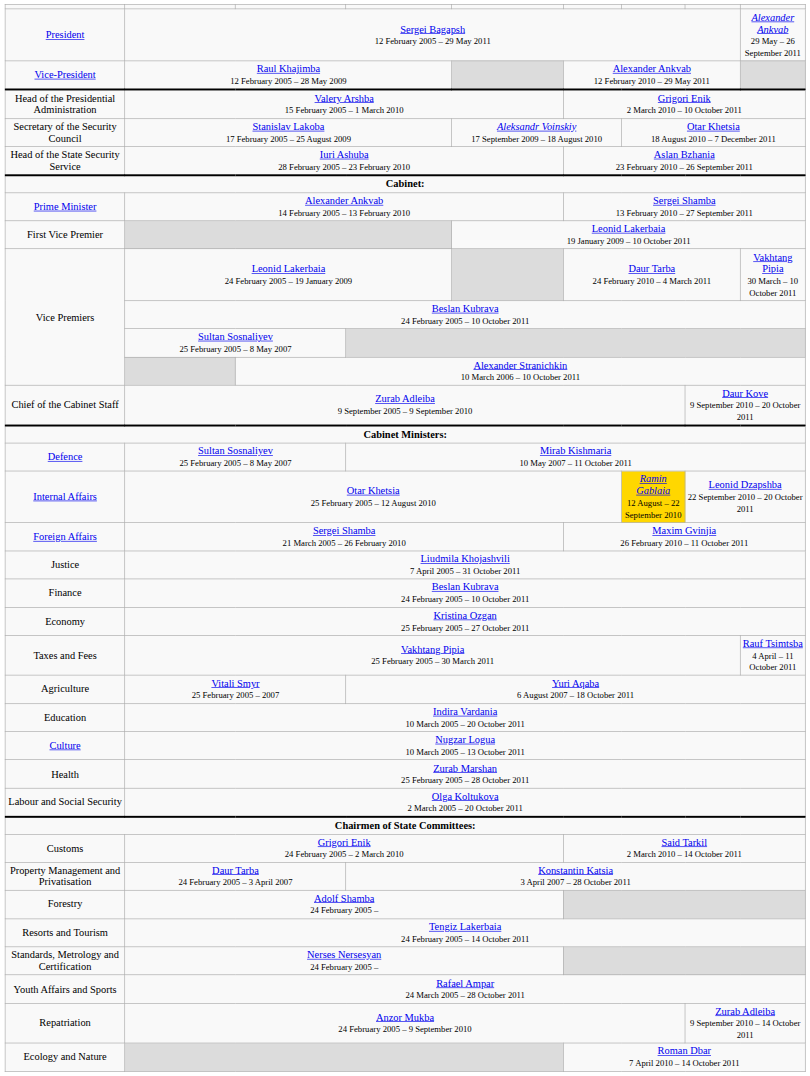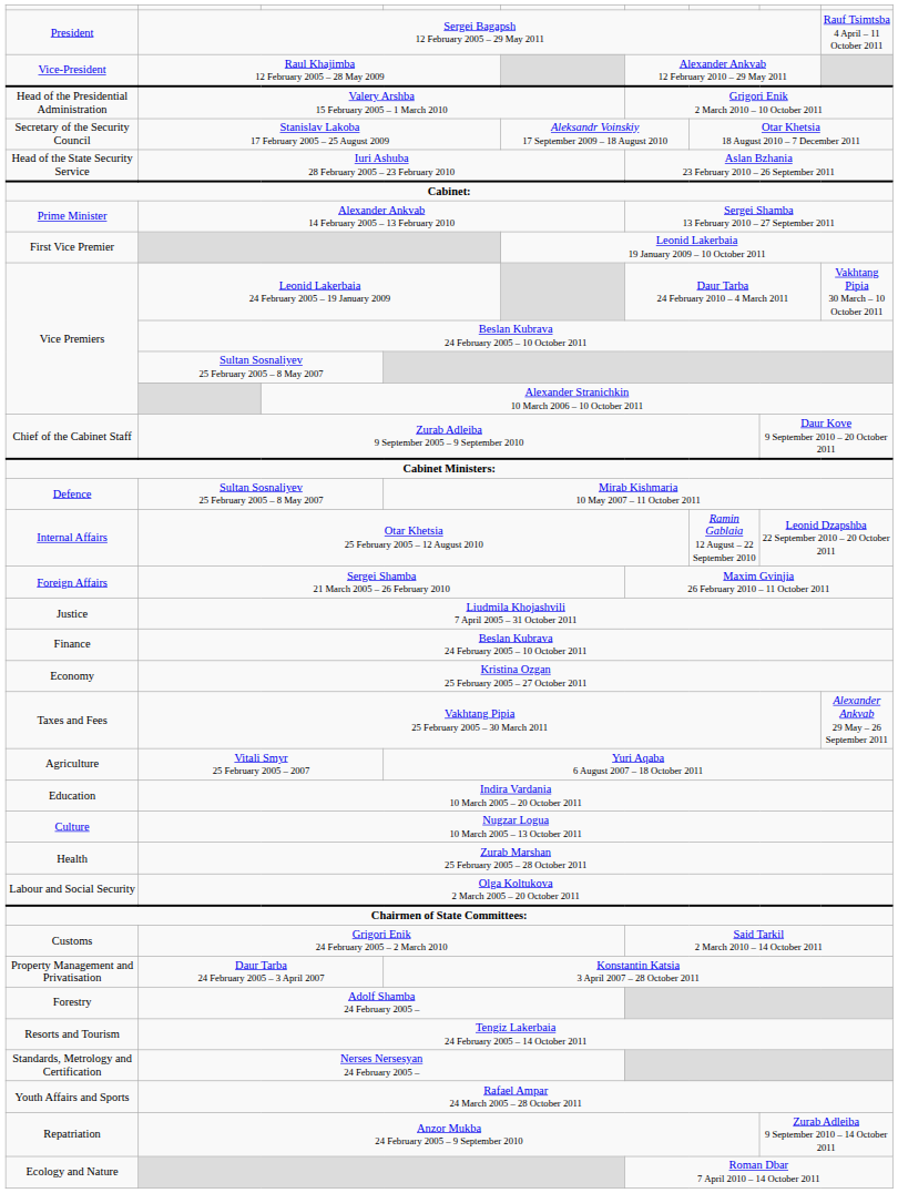 <table class="wikitable" style="text-align:center;padding: 0.2em;margin: 0.5em 0 0.5em 2em;">
 <tr>
 <td style="width: 200px;"></td>
 <td style="width: 200px;"></td>
 <td style="width: 200px;"></td>
 <td style="width: 200px;"></td>
 <td style="width: 200px;"></td>
 <td style="width: 100px;"></td>
 <td style="width: 100px;"></td>
 <td style="width: 100px;"></td>
 <td style="width: 100px;"></td>
 </tr>
 <tr>
 <td><a href='#'>President</a></td>
 <td colspan=7><a href='#'>Sergei Bagapsh</a><br><small>12 February 2005 – 29 May 2011</small></td>
-<td><em><a href='#'>Alexander Ankvab</a></em><br><small>29 May – 26 September 2011</small></td>
+<td colspan=1><a href='#'>Rauf Tsimtsba</a><br><small>4 April – 11 October 2011</small></td>
 </tr>
 <tr style="border-bottom: 3px solid black;">
 <td><a href='#'>Vice-President</a></td>
 <td colspan=3><a href='#'>Raul Khajimba</a><br><small>12 February 2005 – 28 May 2009</small></td>
 <td style="background: gainsboro"></td>
 <td colspan=3><a href='#'>Alexander Ankvab</a><br><small>12 February 2010 – 29 May 2011</small></td>
 <td style="background: gainsboro"></td>
 </tr>
 <tr>
 <td>Head of the Presidential Administration</td>
 <td colspan=4><a href='#'>Valery Arshba</a><br><small>15 February 2005 – 1 March 2010</small></td>
 <td colspan=4><a href='#'>Grigori Enik</a><br><small>2 March 2010 – 10 October 2011</small></td>
 </tr>
 <tr>
 <td>Secretary of the Security Council</td>
 <td colspan=3><a href='#'>Stanislav Lakoba</a><br><small>17 February 2005 – 25 August 2009</small></td>
 <td colspan=2><em><a href='#'>Aleksandr Voinskiy</a></em><br><small>17 September 2009 – 18 August 2010</small></td>
 <td colspan=3><a href='#'>Otar Khetsia</a><br><small>18 August 2010 – 7 December 2011</small></td>
 </tr>
 <tr style="border-bottom: 3px solid black;">
 <td>Head of the State Security Service</td>
 <td colspan=4><a href='#'>Iuri Ashuba</a><br><small>28 February 2005 – 23 February 2010</small></td>
 <td colspan=4><a href='#'>Aslan Bzhania</a><br><small>23 February 2010 – 26 September 2011</small></td>
 </tr>
 <tr>
 <td colspan=9><strong>Cabinet:</strong></td>
 </tr>
 <tr>
 <td><a href='#'>Prime Minister</a></td>
 <td colspan=4><a href='#'>Alexander Ankvab</a><br><small>14 February 2005 – 13 February 2010</small></td>
 <td colspan=4><a href='#'>Sergei Shamba</a><br><small>13 February 2010 – 27 September 2011</small></td>
 </tr>
 <tr>
 <td>First Vice Premier</td>
 <td style="background: gainsboro" colspan=3></td>
 <td colspan=5><a href='#'>Leonid Lakerbaia</a><br><small>19 January 2009 – 10 October 2011</small></td>
 </tr>
 <tr>
 <td rowspan=4>Vice Premiers</td>
 <td colspan=3><a href='#'>Leonid Lakerbaia</a><br><small>24 February 2005 – 19 January 2009</small></td>
 <td style="background: gainsboro"></td>
 <td colspan=3><a href='#'>Daur Tarba</a><br><small>24 February 2010 – 4 March 2011</small></td>
 <td><a href='#'>Vakhtang Pipia</a><br><small>30 March – 10 October 2011</small></td>
 </tr>
 <tr>
 <td colspan=8><a href='#'>Beslan Kubrava</a><br><small>24 February 2005 – 10 October 2011</small></td>
 </tr>
 <tr>
 <td colspan=2><a href='#'>Sultan Sosnaliyev</a><br><small>25 February 2005 – 8 May 2007</small></td>
 <td colspan=6 style="background: gainsboro"></td>
 </tr>
 <tr>
 <td style="background: gainsboro"></td>
 <td colspan=7><a href='#'>Alexander Stranichkin</a><br><small>10 March 2006 – 10 October 2011</small></td>
 </tr>
 <tr style="border-bottom: 3px solid black;">
 <td>Chief of the Cabinet Staff</td>
 <td colspan=6><a href='#'>Zurab Adleiba</a><br><small>9 September 2005 – 9 September 2010</small></td>
 <td colspan=2><a href='#'>Daur Kove</a><br><small>9 September 2010 – 20 October 2011</small></td>
 </tr>
 <tr>
 <td colspan=9><strong>Cabinet Ministers:</strong></td>
 </tr>
 <tr>
 <td><a href='#'>Defence</a></td>
 <td colspan=2><a href='#'>Sultan Sosnaliyev</a><br><small>25 February 2005 – 8 May 2007</small></td>
 <td colspan=6><a href='#'>Mirab Kishmaria</a><br><small>10 May 2007 – 11 October 2011</small></td>
 </tr>
 <tr>
 <td><a href='#'>Internal Affairs</a></td>
 <td colspan=5><a href='#'>Otar Khetsia</a><br><small>25 February 2005 – 12 August 2010</small></td>
-<td style="background: gold;"><em><a href='#'>Ramin Gablaia</a></em><br><small>12 August – 22 September 2010</small></td>
+<td><em><a href='#'>Ramin Gablaia</a></em><br><small>12 August – 22 September 2010</small></td>
 <td colspan=2><a href='#'>Leonid Dzapshba</a><br><small>22 September 2010 – 20 October 2011</small></td>
 </tr>
 <tr>
 <td><a href='#'>Foreign Affairs</a></td>
 <td colspan=4><a href='#'>Sergei Shamba</a><br><small>21 March 2005 – 26 February 2010</small></td>
 <td colspan=4><a href='#'>Maxim Gvinjia</a><br><small>26 February 2010 – 11 October 2011</small></td>
 </tr>
 <tr>
 <td>Justice</td>
 <td colspan=8><a href='#'>Liudmila Khojashvili</a><br><small>7 April 2005 – 31 October 2011</small></td>
 </tr>
 <tr>
 <td>Finance</td>
 <td colspan=8><a href='#'>Beslan Kubrava</a><br><small>24 February 2005 – 10 October 2011</small></td>
 </tr>
 <tr>
 <td>Economy</td>
 <td colspan=8><a href='#'>Kristina Ozgan</a><br><small>25 February 2005 – 27 October 2011</small></td>
 </tr>
 <tr>
 <td>Taxes and Fees</td>
 <td colspan=7><a href='#'>Vakhtang Pipia</a><br><small>25 February 2005 – 30 March 2011</small></td>
-<td colspan=1><a href='#'>Rauf Tsimtsba</a><br><small>4 April – 11 October 2011</small></td>
+<td><em><a href='#'>Alexander Ankvab</a></em><br><small>29 May – 26 September 2011</small></td>
 </tr>
 <tr>
 <td>Agriculture</td>
 <td colspan=2><a href='#'>Vitali Smyr</a><br><small>25 February 2005 – 2007</small></td>
 <td colspan=6><a href='#'>Yuri Aqaba</a><br><small>6 August 2007 – 18 October 2011</small></td>
 </tr>
 <tr>
 <td>Education</td>
 <td colspan=8><a href='#'>Indira Vardania</a><br><small>10 March 2005 – 20 October 2011</small></td>
 </tr>
 <tr>
 <td><a href='#'>Culture</a></td>
 <td colspan=8><a href='#'>Nugzar Logua</a><br><small>10 March 2005 – 13 October 2011</small></td>
 </tr>
 <tr>
 <td>Health</td>
 <td colspan=8><a href='#'>Zurab Marshan</a><br><small>25 February 2005 – 28 October 2011</small></td>
 </tr>
 <tr style="border-bottom: 3px solid black;">
 <td>Labour and Social Security</td>
 <td colspan=8><a href='#'>Olga Koltukova</a><br><small>2 March 2005 – 20 October 2011</small></td>
 </tr>
 <tr>
 <td colspan=9><strong>Chairmen of State Committees:</strong></td>
 </tr>
 <tr>
 <td>Customs</td>
 <td colspan=4><a href='#'>Grigori Enik</a><br><small>24 February 2005 – 2 March 2010</small></td>
 <td colspan=4><a href='#'>Said Tarkil</a><br><small>2 March 2010 – 14 October 2011</small></td>
 </tr>
 <tr>
 <td>Property Management and Privatisation</td>
 <td colspan=2><a href='#'>Daur Tarba</a><br><small>24 February 2005 – 3 April 2007</small></td>
 <td colspan=6><a href='#'>Konstantin Katsia</a><br><small>3 April 2007 – 28 October 2011</small></td>
 </tr>
 <tr>
 <td>Forestry</td>
 <td colspan=4><a href='#'>Adolf Shamba</a><br><small>24 February 2005 – </small></td>
 <td colspan=4 style="background: gainsboro"></td>
 </tr>
 <tr>
 <td>Resorts and Tourism</td>
 <td colspan=8><a href='#'>Tengiz Lakerbaia</a><br><small>24 February 2005 – 14 October 2011</small></td>
 </tr>
 <tr>
 <td>Standards, Metrology and Certification</td>
 <td colspan=4><a href='#'>Nerses Nersesyan</a><br><small>24 February 2005 – </small></td>
 <td colspan=4 style="background: gainsboro"></td>
 </tr>
 <tr>
 <td>Youth Affairs and Sports</td>
 <td colspan=8><a href='#'>Rafael Ampar</a><br><small>24 March 2005 – 28 October 2011</small></td>
 </tr>
 <tr>
 <td>Repatriation</td>
 <td colspan=6><a href='#'>Anzor Mukba</a><br><small>24 February 2005 – 9 September 2010</small></td>
 <td colspan=2><a href='#'>Zurab Adleiba</a><br><small>9 September 2010 – 14 October 2011</small></td>
 </tr>
 <tr>
 <td>Ecology and Nature</td>
 <td colspan=4 style="background: gainsboro"></td>
 <td colspan=4><a href='#'>Roman Dbar</a><br><small>7 April 2010 – 14 October 2011</small></td>
 </tr>
 </table>
